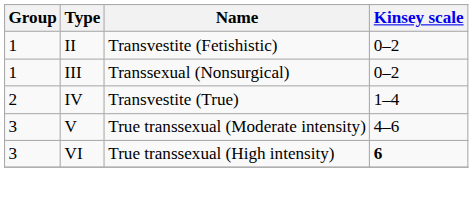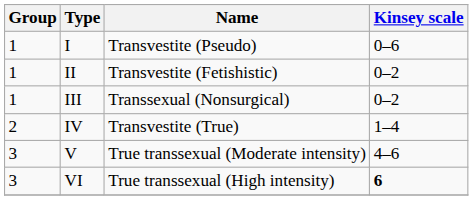 <table class="wikitable">
 <tr>
 <th>Group</th>
 <th>Type</th>
 <th>Name</th>
 <th><a href='#'>Kinsey scale</a></th>
+</tr>
+<tr>
+<td>1</td>
+<td>I</td>
+<td>Transvestite (Pseudo)</td>
+<td>0–6</td>
 </tr>
 <tr>
 <td>1</td>
 <td>II</td>
 <td>Transvestite (Fetishistic)</td>
 <td>0–2</td>
 </tr>
 <tr>
 <td>1</td>
 <td>III</td>
 <td>Transsexual (Nonsurgical)</td>
 <td>0–2</td>
 </tr>
 <tr>
 <td>2</td>
 <td>IV</td>
 <td>Transvestite (True)</td>
 <td>1–4</td>
 </tr>
 <tr>
 <td>3</td>
 <td>V</td>
 <td>True transsexual (Moderate intensity)</td>
 <td>4–6</td>
 </tr>
 <tr>
 <td>3</td>
 <td>VI</td>
 <td>True transsexual (High intensity)</td>
 <td><strong>6</strong></td>
 </tr>
 <tr>
 </tr>
 </table>
